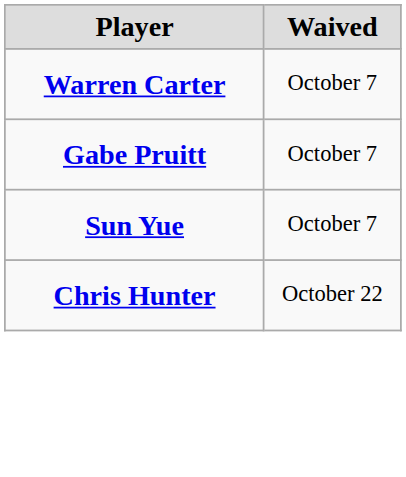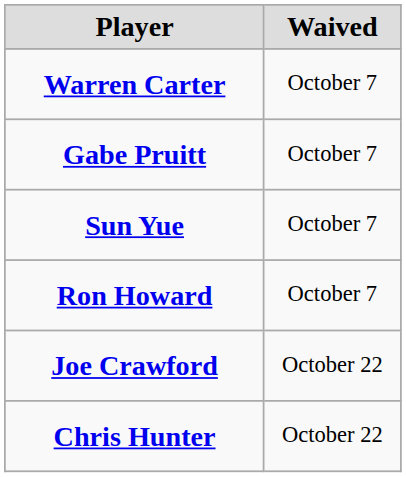 <table class="wikitable" style="text-align: center">
 <tr align="center"  bgcolor="#dddddd">
 <td style="width:140px"><strong>Player</strong></td>
 <td style="width:70px"><strong>Waived</strong></td>
 </tr>
 <tr style="height:40px">
 <td><strong><a href='#'>Warren Carter</a></strong></td>
 <td style="font-size: 80%">October 7</td>
 </tr>
 <tr style="height:40px">
 <td><strong><a href='#'>Gabe Pruitt</a></strong></td>
 <td style="font-size: 80%">October 7</td>
 </tr>
 <tr style="height:40px">
 <td><strong><a href='#'>Sun Yue</a></strong></td>
 <td style="font-size: 80%">October 7</td>
 </tr>
 <tr style="height:40px">
+<td><strong><a href='#'>Ron Howard</a></strong></td>
+<td style="font-size: 80%">October 7</td>
+</tr>
+<tr style="height:40px">
+<td><strong><a href='#'>Joe Crawford</a></strong></td>
+<td style="font-size: 80%">October 22</td>
+</tr>
+<tr style="height:40px">
 <td><strong><a href='#'>Chris Hunter</a></strong></td>
 <td style="font-size: 80%">October 22</td>
 </tr>
 </table>
